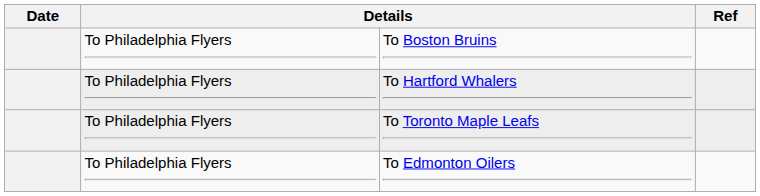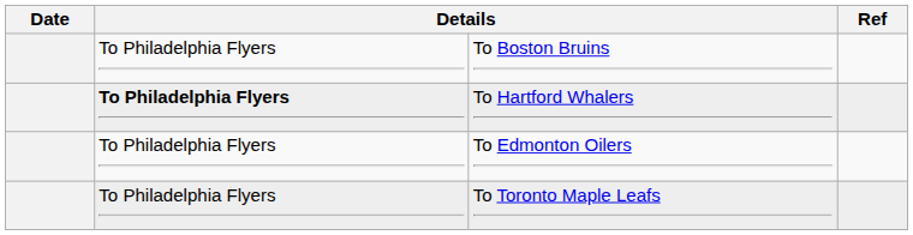 <table class="wikitable plainrowheaders" style="width: 50em;">
 <tr>
 <th scope="col">Date</th>
 <th scope="col" colspan="2">Details</th>
 <th scope="col">Ref</th>
 </tr>
 <tr>
 <th scope="row"></th>
 <td valign="top">To Philadelphia Flyers <hr> </td>
 <td valign="top">To <a href='#'>Boston Bruins</a> <hr></td>
 <td></td>
 </tr>
 <tr bgcolor="#eeeeee">
 <th scope="row"></th>
+<td valign="top"><strong>To Philadelphia Flyers <hr> </strong></td>
+<td valign="top">To <a href='#'>Hartford Whalers</a> <hr></td>
+<td></td>
+</tr>
+<tr>
+<th scope="row"></th>
 <td valign="top">To Philadelphia Flyers <hr> </td>
-<td valign="top">To <a href='#'>Hartford Whalers</a> <hr></td>
+<td valign="top">To <a href='#'>Edmonton Oilers</a> <hr></td>
 <td></td>
 </tr>
 <tr bgcolor="#eeeeee">
 <th scope="row"></th>
 <td valign="top">To Philadelphia Flyers <hr> </td>
 <td valign="top">To <a href='#'>Toronto Maple Leafs</a> <hr></td>
 <td></td>
 </tr>
-<tr>
-<th scope="row"></th>
-<td valign="top">To Philadelphia Flyers <hr> </td>
-<td valign="top">To <a href='#'>Edmonton Oilers</a> <hr></td>
-<td></td>
-</tr>
 </table>
